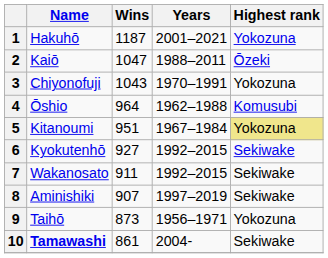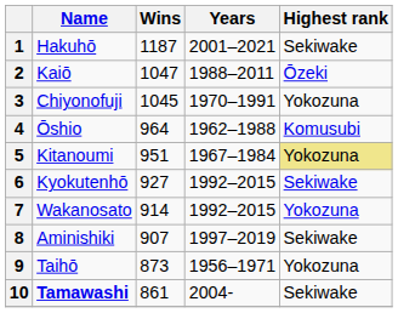 <table class="wikitable">
 <tr>
 <th></th>
 <th><a href='#'>Name</a></th>
 <th>Wins</th>
 <th>Years</th>
 <th>Highest rank</th>
 </tr>
 <tr>
 <th>1</th>
 <td><a href='#'>Hakuhō</a></td>
 <td>1187</td>
 <td>2001–2021</td>
-<td><a href='#'>Yokozuna</a></td>
+<td>Sekiwake</td>
 </tr>
 <tr>
 <th>2</th>
 <td><a href='#'>Kaiō</a></td>
 <td>1047</td>
 <td>1988–2011</td>
 <td><a href='#'>Ōzeki</a></td>
 </tr>
 <tr>
 <th>3</th>
 <td><a href='#'>Chiyonofuji</a></td>
-<td>1043</td>
+<td>1045</td>
 <td>1970–1991</td>
 <td>Yokozuna</td>
 </tr>
 <tr>
 <th>4</th>
 <td><a href='#'>Ōshio</a></td>
 <td>964</td>
 <td>1962–1988</td>
 <td><a href='#'>Komusubi</a></td>
 </tr>
 <tr>
 <th>5</th>
 <td><a href='#'>Kitanoumi</a></td>
 <td>951</td>
 <td>1967–1984</td>
 <td style="background: khaki;">Yokozuna</td>
 </tr>
 <tr>
 <th>6</th>
 <td><a href='#'>Kyokutenhō</a></td>
 <td>927</td>
 <td>1992–2015</td>
 <td><a href='#'>Sekiwake</a></td>
 </tr>
 <tr>
 <th>7</th>
 <td><a href='#'>Wakanosato</a></td>
-<td>911</td>
+<td>914</td>
 <td>1992–2015</td>
-<td>Sekiwake</td>
+<td><a href='#'>Yokozuna</a></td>
 </tr>
 <tr>
 <th>8</th>
 <td><a href='#'>Aminishiki</a></td>
 <td>907</td>
 <td>1997–2019</td>
 <td>Sekiwake</td>
 </tr>
 <tr>
 <th>9</th>
 <td><a href='#'>Taihō</a></td>
 <td>873</td>
 <td>1956–1971</td>
 <td>Yokozuna</td>
 </tr>
 <tr>
 <th>10</th>
 <td><strong><a href='#'>Tamawashi</a></strong></td>
 <td>861</td>
 <td>2004-</td>
 <td>Sekiwake</td>
 </tr>
 <tr>
 </tr>
 </table>
